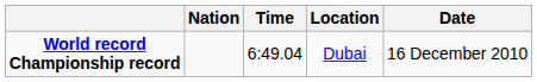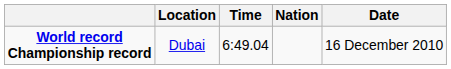 <table class=wikitable style=text-align:center>
 <tr>
 <th></th>
+<th>Location</th>
+<th>Time</th>
 <th>Nation</th>
-<th>Time</th>
-<th>Location</th>
 <th>Date</th>
 </tr>
 <tr>
 <td><strong><a href='#'>World record</a><br>Championship record</strong></td>
+<td><a href='#'>Dubai</a></td>
+<td align=left>6:49.04</td>
 <td align=left></td>
-<td align=left>6:49.04</td>
-<td><a href='#'>Dubai</a></td>
 <td>16 December 2010</td>
 </tr>
 </table>
